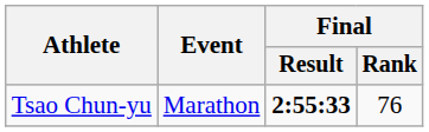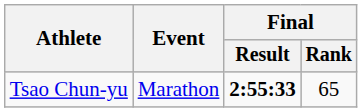 <table class="wikitable" style="font-size:90%">
 <tr>
 <th rowspan="2">Athlete</th>
 <th rowspan="2">Event</th>
 <th colspan="2">Final</th>
 </tr>
 <tr style="font-size:95%">
 <th>Result</th>
 <th>Rank</th>
 </tr>
 <tr align=center>
 <td align=left><a href='#'>Tsao Chun-yu</a></td>
 <td align=left><a href='#'>Marathon</a></td>
 <td><strong>2:55:33</strong></td>
-<td>76</td>
+<td>65</td>
 </tr>
 </table>
